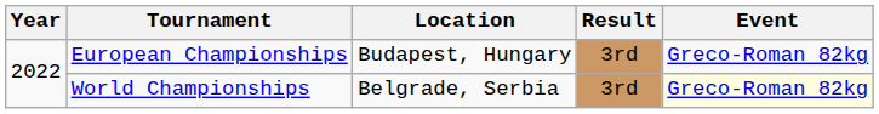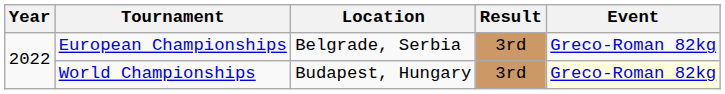 <table class="wikitable" style="font-size:95%;">
 <tr>
 <th>Year</th>
 <th>Tournament</th>
 <th>Location</th>
 <th>Result</th>
 <th>Event</th>
 </tr>
 <tr>
 <td rowspan=2>2022</td>
 <td><a href='#'>European Championships</a></td>
-<td>Budapest, Hungary</td>
+<td>Belgrade, Serbia</td>
 <td align="center" bgcolor="cc9966">3rd</td>
 <td><a href='#'>Greco-Roman 82kg</a></td>
 </tr>
 <tr>
 <td><a href='#'>World Championships</a></td>
-<td>Belgrade, Serbia</td>
+<td>Budapest, Hungary</td>
 <td align="center" bgcolor="cc9966">3rd</td>
 <td style="background: lightyellow;"><a href='#'>Greco-Roman 82kg</a></td>
 </tr>
 </table>
